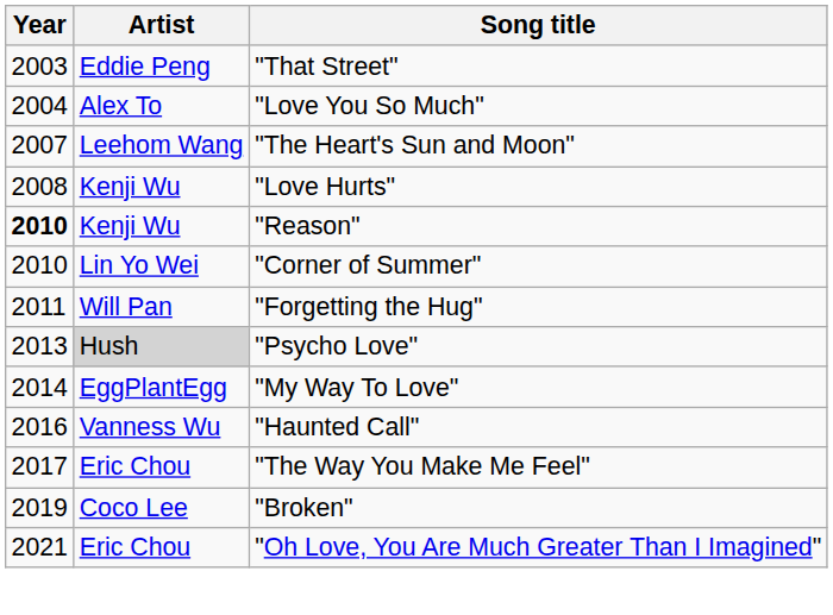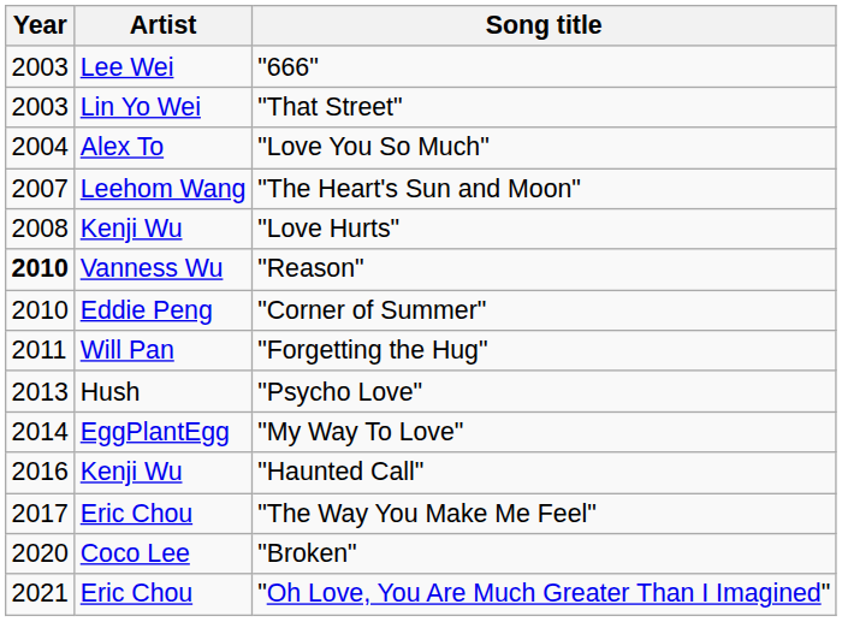 <table class="wikitable sortable">
 <tr>
 <th>Year</th>
 <th>Artist</th>
 <th>Song title</th>
 </tr>
 <tr>
 <td>2003</td>
-<td><a href='#'>Eddie Peng</a></td>
+<td><a href='#'>Lee Wei</a></td>
+<td>"666"</td>
+</tr>
+<tr>
+<td>2003</td>
+<td><a href='#'>Lin Yo Wei</a></td>
 <td>"That Street"</td>
 </tr>
 <tr>
 <td>2004</td>
 <td><a href='#'>Alex To</a></td>
 <td>"Love You So Much"</td>
 </tr>
 <tr>
 <td>2007</td>
 <td><a href='#'>Leehom Wang</a></td>
 <td>"The Heart's Sun and Moon"</td>
 </tr>
 <tr>
 <td>2008</td>
 <td><a href='#'>Kenji Wu</a></td>
 <td>"Love Hurts"</td>
 </tr>
 <tr>
 <td><strong>2010</strong></td>
-<td><a href='#'>Kenji Wu</a></td>
+<td><a href='#'>Vanness Wu</a></td>
 <td>"Reason"</td>
 </tr>
 <tr>
 <td>2010</td>
-<td><a href='#'>Lin Yo Wei</a></td>
+<td><a href='#'>Eddie Peng</a></td>
 <td>"Corner of Summer"</td>
 </tr>
 <tr>
 <td>2011</td>
 <td><a href='#'>Will Pan</a></td>
 <td>"Forgetting the Hug"</td>
 </tr>
 <tr>
 <td>2013</td>
-<td style="background: lightgrey;">Hush</td>
+<td>Hush</td>
 <td>"Psycho Love"</td>
 </tr>
 <tr>
 <td>2014</td>
 <td><a href='#'>EggPlantEgg</a></td>
 <td>"My Way To Love"</td>
 </tr>
 <tr>
 <td>2016</td>
-<td><a href='#'>Vanness Wu</a></td>
+<td><a href='#'>Kenji Wu</a></td>
 <td>"Haunted Call"</td>
 </tr>
 <tr>
 <td>2017</td>
 <td><a href='#'>Eric Chou</a></td>
 <td>"The Way You Make Me Feel"</td>
 </tr>
 <tr>
-<td>2019</td>
+<td>2020</td>
 <td><a href='#'>Coco Lee</a></td>
 <td>"Broken"</td>
 </tr>
 <tr>
 <td>2021</td>
 <td><a href='#'>Eric Chou</a></td>
 <td>"<a href='#'>Oh Love, You Are Much Greater Than I Imagined</a>"</td>
 </tr>
 </table>
